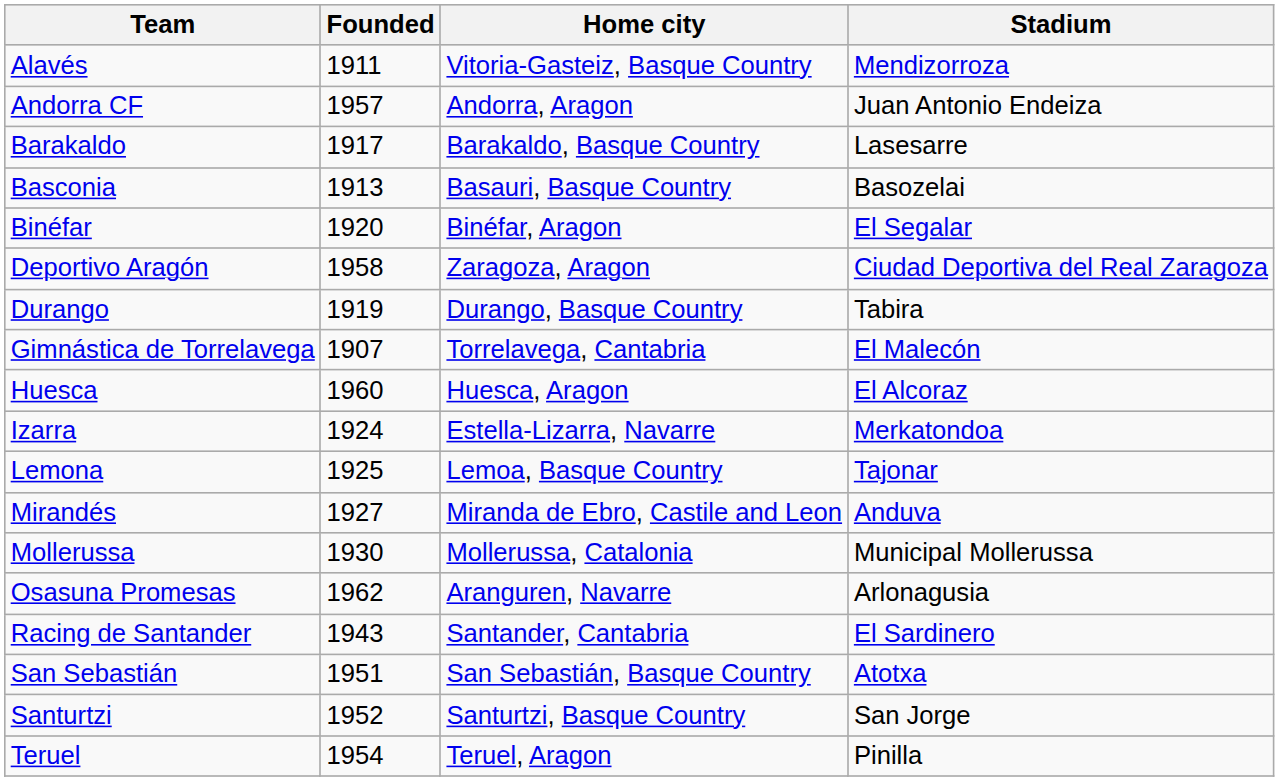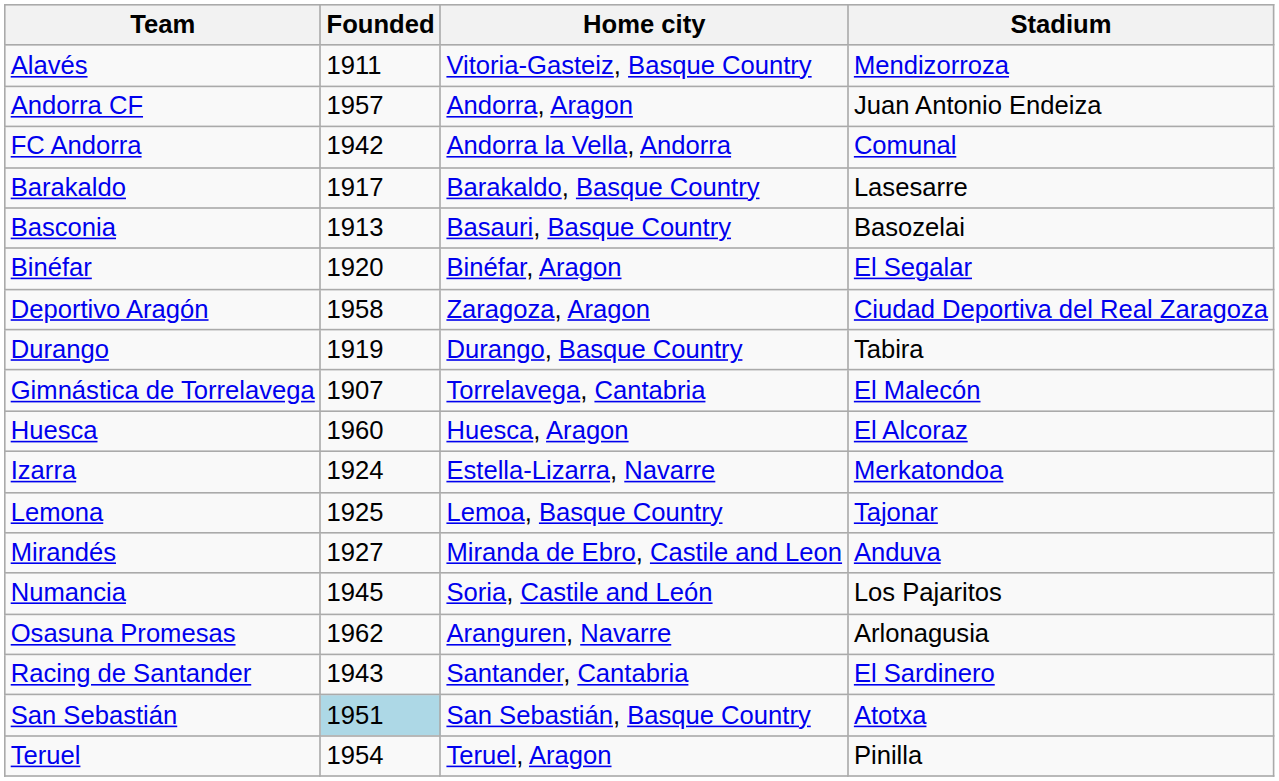 <table class="wikitable sortable">
 <tr>
 <th>Team</th>
 <th>Founded</th>
 <th>Home city</th>
 <th>Stadium</th>
 </tr>
 <tr>
 <td><a href='#'>Alavés</a></td>
 <td>1911</td>
 <td><a href='#'>Vitoria-Gasteiz</a>, <a href='#'>Basque Country</a></td>
 <td><a href='#'>Mendizorroza</a></td>
 </tr>
 <tr>
 <td><a href='#'>Andorra CF</a></td>
 <td>1957</td>
 <td><a href='#'>Andorra</a>, <a href='#'>Aragon</a></td>
 <td>Juan Antonio Endeiza</td>
+</tr>
+<tr>
+<td><a href='#'>FC Andorra</a></td>
+<td>1942</td>
+<td><a href='#'>Andorra la Vella</a>, <a href='#'>Andorra</a></td>
+<td><a href='#'>Comunal</a></td>
 </tr>
 <tr>
 <td><a href='#'>Barakaldo</a></td>
 <td>1917</td>
 <td><a href='#'>Barakaldo</a>, <a href='#'>Basque Country</a></td>
 <td>Lasesarre</td>
 </tr>
 <tr>
 <td><a href='#'>Basconia</a></td>
 <td>1913</td>
 <td><a href='#'>Basauri</a>, <a href='#'>Basque Country</a></td>
 <td>Basozelai</td>
 </tr>
 <tr>
 <td><a href='#'>Binéfar</a></td>
 <td>1920</td>
 <td><a href='#'>Binéfar</a>, <a href='#'>Aragon</a></td>
 <td><a href='#'>El Segalar</a></td>
 </tr>
 <tr>
 <td><a href='#'>Deportivo Aragón</a></td>
 <td>1958</td>
 <td><a href='#'>Zaragoza</a>, <a href='#'>Aragon</a></td>
 <td><a href='#'>Ciudad Deportiva del Real Zaragoza</a></td>
 </tr>
 <tr>
 <td><a href='#'>Durango</a></td>
 <td>1919</td>
 <td><a href='#'>Durango</a>, <a href='#'>Basque Country</a></td>
 <td>Tabira</td>
 </tr>
 <tr>
 <td><a href='#'>Gimnástica de Torrelavega</a></td>
 <td>1907</td>
 <td><a href='#'>Torrelavega</a>, <a href='#'>Cantabria</a></td>
 <td><a href='#'>El Malecón</a></td>
 </tr>
 <tr>
 <td><a href='#'>Huesca</a></td>
 <td>1960</td>
 <td><a href='#'>Huesca</a>, <a href='#'>Aragon</a></td>
 <td><a href='#'>El Alcoraz</a></td>
 </tr>
 <tr>
 <td><a href='#'>Izarra</a></td>
 <td>1924</td>
 <td><a href='#'>Estella-Lizarra</a>, <a href='#'>Navarre</a></td>
 <td><a href='#'>Merkatondoa</a></td>
 </tr>
 <tr>
 <td><a href='#'>Lemona</a></td>
 <td>1925</td>
 <td><a href='#'>Lemoa</a>, <a href='#'>Basque Country</a></td>
 <td><a href='#'>Tajonar</a></td>
 </tr>
 <tr>
 <td><a href='#'>Mirandés</a></td>
 <td>1927</td>
 <td><a href='#'>Miranda de Ebro</a>, <a href='#'>Castile and Leon</a></td>
 <td><a href='#'>Anduva</a></td>
 </tr>
 <tr>
-<td><a href='#'>Mollerussa</a></td>
-<td>1930</td>
-<td><a href='#'>Mollerussa</a>, <a href='#'>Catalonia</a></td>
-<td>Municipal Mollerussa</td>
+<td><a href='#'>Numancia</a></td>
+<td>1945</td>
+<td><a href='#'>Soria</a>, <a href='#'>Castile and León</a></td>
+<td>Los Pajaritos</td>
 </tr>
 <tr>
 <td><a href='#'>Osasuna Promesas</a></td>
 <td>1962</td>
 <td><a href='#'>Aranguren</a>, <a href='#'>Navarre</a></td>
 <td>Arlonagusia</td>
 </tr>
 <tr>
 <td><a href='#'>Racing de Santander</a></td>
 <td>1943</td>
 <td><a href='#'>Santander</a>, <a href='#'>Cantabria</a></td>
 <td><a href='#'>El Sardinero</a></td>
 </tr>
 <tr>
 <td><a href='#'>San Sebastián</a></td>
-<td>1951</td>
+<td style="background: lightblue;">1951</td>
 <td><a href='#'>San Sebastián</a>, <a href='#'>Basque Country</a></td>
 <td><a href='#'>Atotxa</a></td>
-</tr>
-<tr>
-<td><a href='#'>Santurtzi</a></td>
-<td>1952</td>
-<td><a href='#'>Santurtzi</a>, <a href='#'>Basque Country</a></td>
-<td>San Jorge</td>
 </tr>
 <tr>
 <td><a href='#'>Teruel</a></td>
 <td>1954</td>
 <td><a href='#'>Teruel</a>, <a href='#'>Aragon</a></td>
 <td>Pinilla</td>
 </tr>
 </table>
